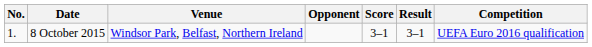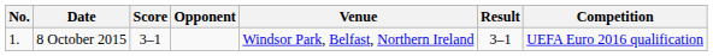 <table class="wikitable">
 <tr>
 <th>No.</th>
 <th>Date</th>
+<th>Score</th>
+<th>Opponent</th>
 <th>Venue</th>
-<th>Opponent</th>
-<th>Score</th>
 <th>Result</th>
 <th>Competition</th>
 </tr>
 <tr>
 <td>1.</td>
 <td>8 October 2015</td>
+<td align=center>3–1</td>
+<td></td>
 <td><a href='#'>Windsor Park</a>, <a href='#'>Belfast</a>, <a href='#'>Northern Ireland</a></td>
-<td></td>
-<td align=center>3–1</td>
 <td align=center>3–1</td>
 <td><a href='#'>UEFA Euro 2016 qualification</a></td>
 </tr>
 </table>
